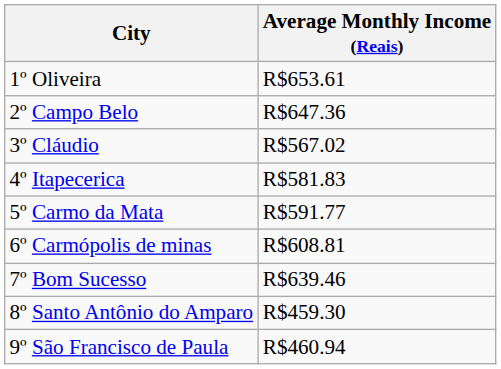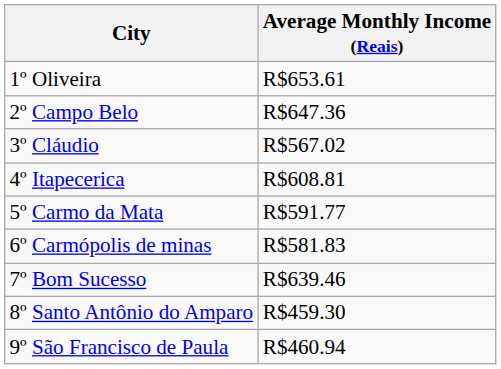 <table class="wikitable"  style="text-align:left;">
 <tr style="text-align:left;">
 <th>City</th>
 <th>Average Monthly Income<br><small>(<a href='#'>Reais</a>)</small></th>
 </tr>
 <tr style="text-align:left;">
 <td>1º Oliveira</td>
 <td>R$653.61</td>
 </tr>
 <tr style="text-align:left;">
 <td>2º <a href='#'>Campo Belo</a></td>
 <td>R$647.36</td>
 </tr>
 <tr style="text-align:left;">
 <td>3º <a href='#'>Cláudio</a></td>
 <td>R$567.02</td>
 </tr>
 <tr style="text-align:left;">
 <td>4º <a href='#'>Itapecerica</a></td>
-<td>R$581.83</td>
+<td>R$608.81</td>
 </tr>
 <tr style="text-align:left;">
 <td>5º <a href='#'>Carmo da Mata</a></td>
 <td>R$591.77</td>
 </tr>
 <tr style="text-align:left;">
 <td>6º <a href='#'>Carmópolis de minas</a></td>
-<td>R$608.81</td>
+<td>R$581.83</td>
 </tr>
 <tr style="text-align:left;">
 <td>7º <a href='#'>Bom Sucesso</a></td>
 <td>R$639.46</td>
 </tr>
 <tr style="text-align:left;">
 <td>8º <a href='#'>Santo Antônio do Amparo</a></td>
 <td>R$459.30</td>
 </tr>
 <tr style="text-align:left;">
 <td>9º <a href='#'>São Francisco de Paula</a></td>
 <td>R$460.94</td>
 </tr>
 </table>
